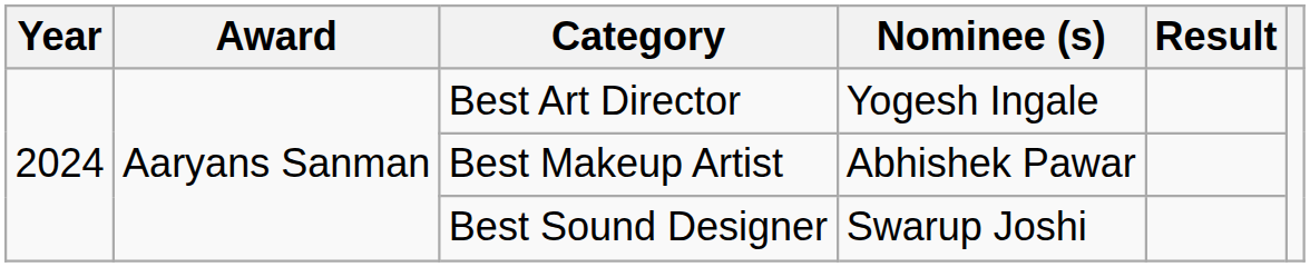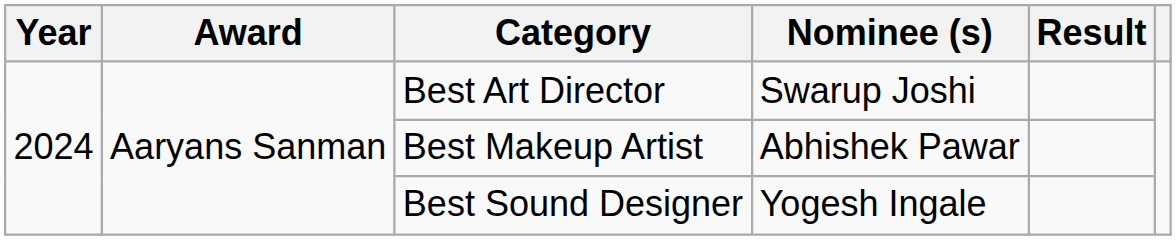 <table class="wikitable">
 <tr>
 <th>Year</th>
 <th>Award</th>
 <th>Category</th>
 <th>Nominee (s)</th>
 <th>Result</th>
 <th></th>
 </tr>
 <tr>
 <td rowspan="3">2024</td>
 <td rowspan="3">Aaryans Sanman</td>
 <td>Best Art Director</td>
-<td>Yogesh Ingale</td>
+<td>Swarup Joshi</td>
 <td></td>
 <td rowspan="3"></td>
 </tr>
 <tr>
 <td>Best Makeup Artist</td>
 <td>Abhishek Pawar</td>
 <td></td>
 </tr>
 <tr>
 <td>Best Sound Designer</td>
-<td>Swarup Joshi</td>
+<td>Yogesh Ingale</td>
 <td></td>
 </tr>
 </table>
